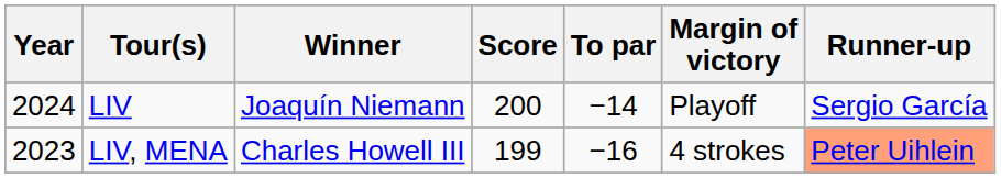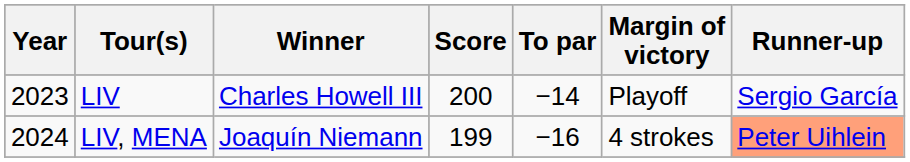 <table class="wikitable" style="font-size:95%">
 <tr>
 <th>Year</th>
 <th>Tour(s)</th>
 <th>Winner</th>
 <th>Score</th>
 <th>To par</th>
 <th>Margin of<br>victory</th>
 <th>Runner-up</th>
 </tr>
 <tr>
-<td>2024</td>
+<td>2023</td>
 <td><a href='#'>LIV</a></td>
-<td> <a href='#'>Joaquín Niemann</a></td>
+<td> <a href='#'>Charles Howell III</a></td>
 <td align=center>200</td>
 <td align=center>−14</td>
 <td>Playoff</td>
 <td> <a href='#'>Sergio García</a></td>
 </tr>
 <tr>
-<td>2023</td>
+<td>2024</td>
 <td><a href='#'>LIV</a>, <a href='#'>MENA</a></td>
-<td> <a href='#'>Charles Howell III</a></td>
+<td> <a href='#'>Joaquín Niemann</a></td>
 <td align=center>199</td>
 <td align=center>−16</td>
 <td>4 strokes</td>
 <td style="background: lightsalmon;"> <a href='#'>Peter Uihlein</a></td>
 </tr>
 </table>
